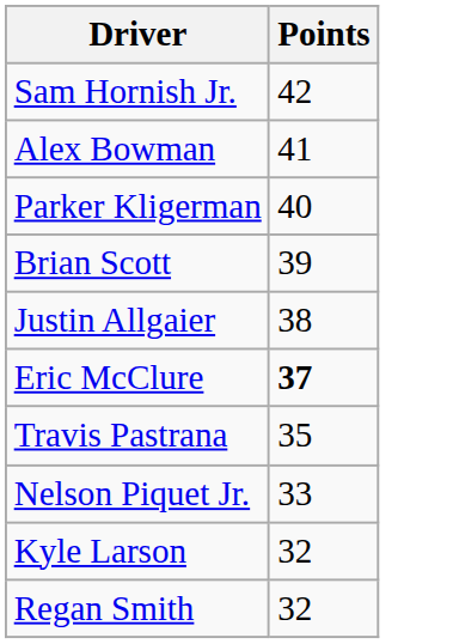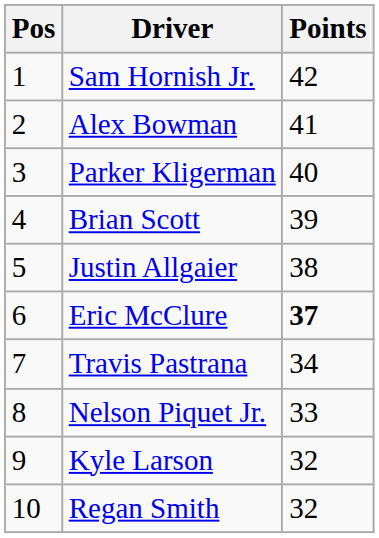 <table class="sortable wikitable " style="font-size: 95%;">
 <tr>
+<th>Pos</th>
 <th>Driver</th>
 <th>Points</th>
 </tr>
 <tr>
+<td>1</td>
 <td><a href='#'>Sam Hornish Jr.</a></td>
 <td>42</td>
 </tr>
 <tr>
+<td>2</td>
 <td><a href='#'>Alex Bowman</a></td>
 <td>41</td>
 </tr>
 <tr>
+<td>3</td>
 <td><a href='#'>Parker Kligerman</a></td>
 <td>40</td>
 </tr>
 <tr>
+<td>4</td>
 <td><a href='#'>Brian Scott</a></td>
 <td>39</td>
 </tr>
 <tr>
+<td>5</td>
 <td><a href='#'>Justin Allgaier</a></td>
 <td>38</td>
 </tr>
 <tr>
+<td>6</td>
 <td><a href='#'>Eric McClure</a></td>
 <td><strong>37</strong></td>
 </tr>
 <tr>
+<td>7</td>
 <td><a href='#'>Travis Pastrana</a></td>
-<td>35</td>
+<td>34</td>
 </tr>
 <tr>
+<td>8</td>
 <td><a href='#'>Nelson Piquet Jr.</a></td>
 <td>33</td>
 </tr>
 <tr>
+<td>9</td>
 <td><a href='#'>Kyle Larson</a></td>
 <td>32</td>
 </tr>
 <tr>
+<td>10</td>
 <td><a href='#'>Regan Smith</a></td>
 <td>32</td>
 </tr>
 </table>
